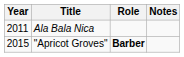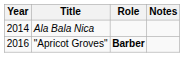 <table class="wikitable sortable plainrowheaders">
 <tr>
 <th>Year</th>
 <th>Title</th>
 <th>Role</th>
 <th class="unsortable">Notes</th>
 </tr>
 <tr>
-<td>2011</td>
+<td>2014</td>
 <td><em>Ala Bala Nica</em></td>
 <td></td>
 <td></td>
 </tr>
 <tr>
-<td>2015</td>
+<td>2016</td>
 <td>"Apricot Groves"</td>
 <td><strong>Barber</strong></td>
 <td></td>
 </tr>
 </table>
